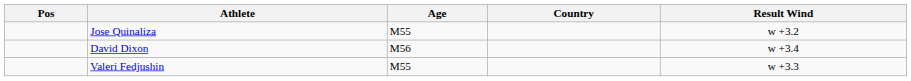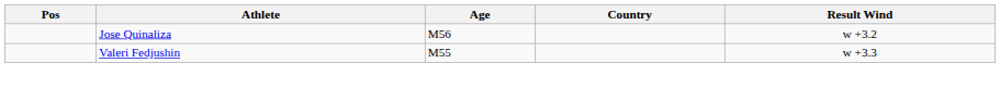 <table class="wikitable"  style="text-align:center; width:65%;">
 <tr>
 <th>Pos</th>
 <th>Athlete</th>
 <th>Age</th>
 <th>Country</th>
 <th>Result Wind</th>
 </tr>
 <tr>
 <td align=center></td>
 <td align=left><a href='#'>Jose Quinaliza</a></td>
-<td align=left>M55</td>
+<td align=left>M56</td>
 <td align=left></td>
 <td>w +3.2</td>
-</tr>
-<tr>
-<td align=center></td>
-<td align=left><a href='#'>David Dixon</a></td>
-<td align=left>M56</td>
-<td align=left></td>
-<td>w +3.4</td>
 </tr>
 <tr>
 <td align=center></td>
 <td align=left><a href='#'>Valeri Fedjushin</a></td>
 <td align=left>M55</td>
 <td align=left></td>
 <td>w +3.3</td>
 </tr>
 </table>
